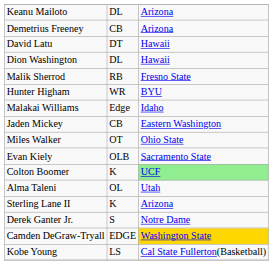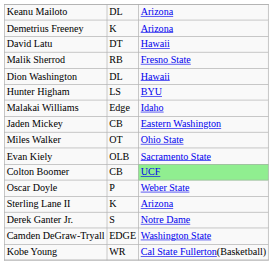 <table class="wikitable sortable">
 <tr>
 </tr>
 <tr>
 <td>Keanu Mailoto</td>
 <td>DL</td>
 <td><a href='#'>Arizona</a></td>
 </tr>
 <tr>
 <td>Demetrius Freeney</td>
-<td>CB</td>
+<td>K</td>
 <td><a href='#'>Arizona</a></td>
 </tr>
 <tr>
 <td>David Latu</td>
 <td>DT</td>
 <td><a href='#'>Hawaii</a></td>
 </tr>
 <tr>
+<td>Malik Sherrod</td>
+<td>RB</td>
+<td><a href='#'>Fresno State</a></td>
+</tr>
+<tr>
 <td>Dion Washington</td>
 <td>DL</td>
 <td><a href='#'>Hawaii</a></td>
 </tr>
 <tr>
-<td>Malik Sherrod</td>
-<td>RB</td>
-<td><a href='#'>Fresno State</a></td>
-</tr>
-<tr>
 <td>Hunter Higham</td>
-<td>WR</td>
+<td>LS</td>
 <td><a href='#'>BYU</a></td>
 </tr>
 <tr>
 <td>Malakai Williams</td>
 <td>Edge</td>
 <td><a href='#'>Idaho</a></td>
 </tr>
 <tr>
 <td>Jaden Mickey</td>
 <td>CB</td>
 <td><a href='#'>Eastern Washington</a></td>
 </tr>
 <tr>
 <td>Miles Walker</td>
 <td>OT</td>
 <td><a href='#'>Ohio State</a></td>
 </tr>
 <tr>
 <td>Evan Kiely</td>
 <td>OLB</td>
 <td><a href='#'>Sacramento State</a></td>
 </tr>
 <tr>
 <td>Colton Boomer</td>
-<td>K</td>
+<td>CB</td>
 <td style="background: lightgreen;"><a href='#'>UCF</a></td>
 </tr>
 <tr>
-<td>Alma Taleni</td>
-<td>OL</td>
-<td><a href='#'>Utah</a></td>
+<td>Oscar Doyle</td>
+<td>P</td>
+<td><a href='#'>Weber State</a></td>
 </tr>
 <tr>
 <td>Sterling Lane II</td>
 <td>K</td>
 <td><a href='#'>Arizona</a></td>
 </tr>
 <tr>
 <td>Derek Ganter Jr.</td>
 <td>S</td>
 <td><a href='#'>Notre Dame</a></td>
 </tr>
 <tr>
 <td>Camden DeGraw-Tryall</td>
 <td>EDGE</td>
-<td style="background: gold;"><a href='#'>Washington State</a></td>
+<td><a href='#'>Washington State</a></td>
 </tr>
 <tr>
 <td>Kobe Young</td>
-<td>LS</td>
+<td>WR</td>
 <td><a href='#'>Cal State Fullerton</a>(Basketball)</td>
 </tr>
 <tr>
 </tr>
 </table>
